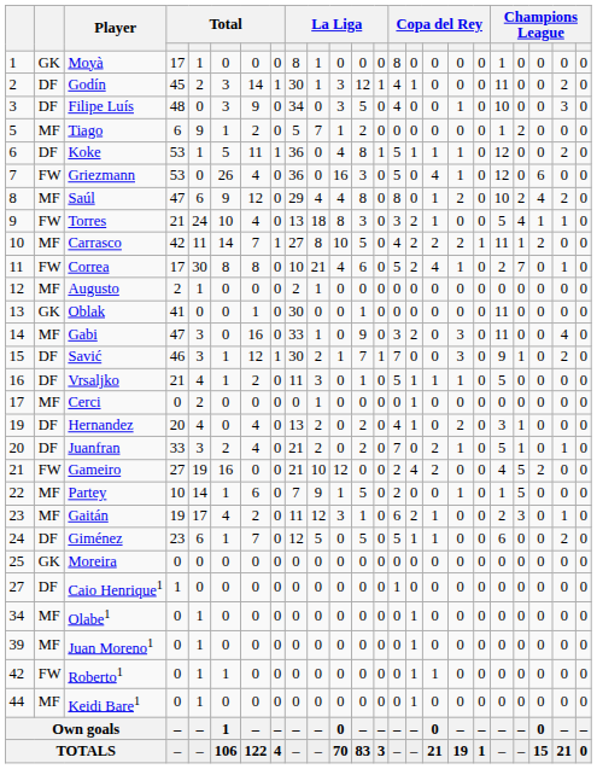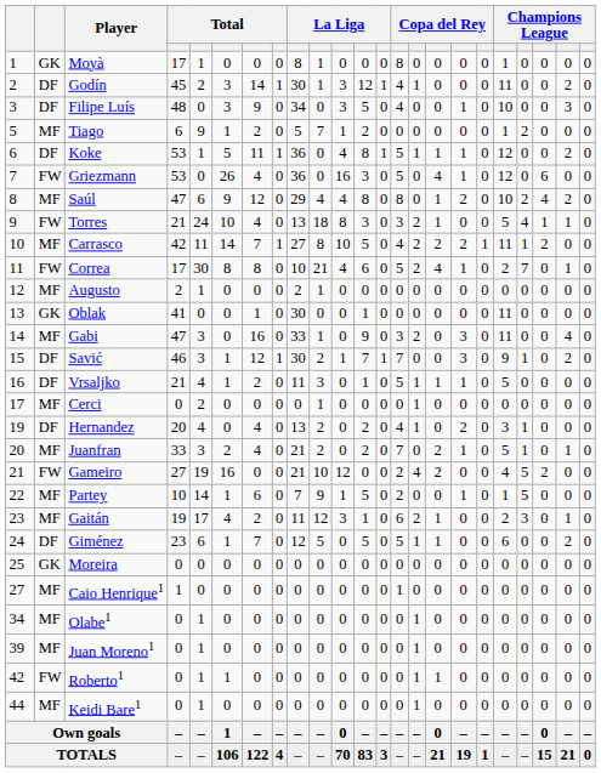 <table class="wikitable sortable" style="font-size:85%; text-align:center; line-height:14px">
 <tr>
 <th rowspan="2" style="vertical-align:center;width:20px;"></th>
 <th rowspan="2" style="vertical-align:center;width:20px;"></th>
 <th rowspan="2" style="vertical-align:center;">Player</th>
 <th colspan="5" style="width:85px;">Total</th>
 <th colspan="5" style="width:85px;"><a href='#'>La Liga</a></th>
 <th colspan="5" style="width:85px;"><a href='#'>Copa del Rey</a></th>
 <th colspan="5" style="width:85px;"><a href='#'>Champions League</a></th>
 </tr>
 <tr>
 <th></th>
 <th></th>
 <th></th>
 <th></th>
 <th></th>
 <th></th>
 <th></th>
 <th></th>
 <th></th>
 <th></th>
 <th></th>
 <th></th>
 <th></th>
 <th></th>
 <th></th>
 <th></th>
 <th></th>
 <th></th>
 <th></th>
 <th></th>
 </tr>
 <tr>
 <td align="left">1</td>
 <td align="left">GK</td>
 <td align="left">  <a href='#'>Moyà</a></td>
 <td>17</td>
 <td>1</td>
 <td>0</td>
 <td>0</td>
 <td>0</td>
 <td>8</td>
 <td>1</td>
 <td>0</td>
 <td>0</td>
 <td>0</td>
 <td>8</td>
 <td>0</td>
 <td>0</td>
 <td>0</td>
 <td>0</td>
 <td>1</td>
 <td>0</td>
 <td>0</td>
 <td>0</td>
 <td>0</td>
 </tr>
 <tr>
 <td align="left">2</td>
 <td align="left">DF</td>
 <td align="left">  <a href='#'>Godín</a></td>
 <td>45</td>
 <td>2</td>
 <td>3</td>
 <td>14</td>
 <td>1</td>
 <td>30</td>
 <td>1</td>
 <td>3</td>
 <td>12</td>
 <td>1</td>
 <td>4</td>
 <td>1</td>
 <td>0</td>
 <td>0</td>
 <td>0</td>
 <td>11</td>
 <td>0</td>
 <td>0</td>
 <td>2</td>
 <td>0</td>
 </tr>
 <tr>
 <td align="left">3</td>
 <td align="left">DF</td>
 <td align="left">  <a href='#'>Filipe Luís</a></td>
 <td>48</td>
 <td>0</td>
 <td>3</td>
 <td>9</td>
 <td>0</td>
 <td>34</td>
 <td>0</td>
 <td>3</td>
 <td>5</td>
 <td>0</td>
 <td>4</td>
 <td>0</td>
 <td>0</td>
 <td>1</td>
 <td>0</td>
 <td>10</td>
 <td>0</td>
 <td>0</td>
 <td>3</td>
 <td>0</td>
 </tr>
 <tr>
 <td align="left">5</td>
 <td align="left">MF</td>
 <td align="left">  <a href='#'>Tiago</a></td>
 <td>6</td>
 <td>9</td>
 <td>1</td>
 <td>2</td>
 <td>0</td>
 <td>5</td>
 <td>7</td>
 <td>1</td>
 <td>2</td>
 <td>0</td>
 <td>0</td>
 <td>0</td>
 <td>0</td>
 <td>0</td>
 <td>0</td>
 <td>1</td>
 <td>2</td>
 <td>0</td>
 <td>0</td>
 <td>0</td>
 </tr>
 <tr>
 <td align="left">6</td>
 <td align="left">DF</td>
 <td align="left">  <a href='#'>Koke</a></td>
 <td>53</td>
 <td>1</td>
 <td>5</td>
 <td>11</td>
 <td>1</td>
 <td>36</td>
 <td>0</td>
 <td>4</td>
 <td>8</td>
 <td>1</td>
 <td>5</td>
 <td>1</td>
 <td>1</td>
 <td>1</td>
 <td>0</td>
 <td>12</td>
 <td>0</td>
 <td>0</td>
 <td>2</td>
 <td>0</td>
 </tr>
 <tr>
 <td align="left">7</td>
 <td align="left">FW</td>
 <td align="left">  <a href='#'>Griezmann</a></td>
 <td>53</td>
 <td>0</td>
 <td>26</td>
 <td>4</td>
 <td>0</td>
 <td>36</td>
 <td>0</td>
 <td>16</td>
 <td>3</td>
 <td>0</td>
 <td>5</td>
 <td>0</td>
 <td>4</td>
 <td>1</td>
 <td>0</td>
 <td>12</td>
 <td>0</td>
 <td>6</td>
 <td>0</td>
 <td>0</td>
 </tr>
 <tr>
 <td align="left">8</td>
 <td align="left">MF</td>
 <td align="left">  <a href='#'>Saúl</a></td>
 <td>47</td>
 <td>6</td>
 <td>9</td>
 <td>12</td>
 <td>0</td>
 <td>29</td>
 <td>4</td>
 <td>4</td>
 <td>8</td>
 <td>0</td>
 <td>8</td>
 <td>0</td>
 <td>1</td>
 <td>2</td>
 <td>0</td>
 <td>10</td>
 <td>2</td>
 <td>4</td>
 <td>2</td>
 <td>0</td>
 </tr>
 <tr>
 <td align="left">9</td>
 <td align="left">FW</td>
 <td align="left">  <a href='#'>Torres</a></td>
 <td>21</td>
 <td>24</td>
 <td>10</td>
 <td>4</td>
 <td>0</td>
 <td>13</td>
 <td>18</td>
 <td>8</td>
 <td>3</td>
 <td>0</td>
 <td>3</td>
 <td>2</td>
 <td>1</td>
 <td>0</td>
 <td>0</td>
 <td>5</td>
 <td>4</td>
 <td>1</td>
 <td>1</td>
 <td>0</td>
 </tr>
 <tr>
 <td align="left">10</td>
 <td align="left">MF</td>
 <td align="left">  <a href='#'>Carrasco</a></td>
 <td>42</td>
 <td>11</td>
 <td>14</td>
 <td>7</td>
 <td>1</td>
 <td>27</td>
 <td>8</td>
 <td>10</td>
 <td>5</td>
 <td>0</td>
 <td>4</td>
 <td>2</td>
 <td>2</td>
 <td>2</td>
 <td>1</td>
 <td>11</td>
 <td>1</td>
 <td>2</td>
 <td>0</td>
 <td>0</td>
 </tr>
 <tr>
 <td align="left">11</td>
 <td align="left">FW</td>
 <td align="left">  <a href='#'>Correa</a></td>
 <td>17</td>
 <td>30</td>
 <td>8</td>
 <td>8</td>
 <td>0</td>
 <td>10</td>
 <td>21</td>
 <td>4</td>
 <td>6</td>
 <td>0</td>
 <td>5</td>
 <td>2</td>
 <td>4</td>
 <td>1</td>
 <td>0</td>
 <td>2</td>
 <td>7</td>
 <td>0</td>
 <td>1</td>
 <td>0</td>
 </tr>
 <tr>
 <td align="left">12</td>
 <td align="left">MF</td>
 <td align="left">  <a href='#'>Augusto</a> </td>
 <td>2</td>
 <td>1</td>
 <td>0</td>
 <td>0</td>
 <td>0</td>
 <td>2</td>
 <td>1</td>
 <td>0</td>
 <td>0</td>
 <td>0</td>
 <td>0</td>
 <td>0</td>
 <td>0</td>
 <td>0</td>
 <td>0</td>
 <td>0</td>
 <td>0</td>
 <td>0</td>
 <td>0</td>
 <td>0</td>
 </tr>
 <tr>
 <td align="left">13</td>
 <td align="left">GK</td>
 <td align="left">  <a href='#'>Oblak</a></td>
 <td>41</td>
 <td>0</td>
 <td>0</td>
 <td>1</td>
 <td>0</td>
 <td>30</td>
 <td>0</td>
 <td>0</td>
 <td>1</td>
 <td>0</td>
 <td>0</td>
 <td>0</td>
 <td>0</td>
 <td>0</td>
 <td>0</td>
 <td>11</td>
 <td>0</td>
 <td>0</td>
 <td>0</td>
 <td>0</td>
 </tr>
 <tr>
 <td align="left">14</td>
 <td align="left">MF</td>
 <td align="left">  <a href='#'>Gabi</a></td>
 <td>47</td>
 <td>3</td>
 <td>0</td>
 <td>16</td>
 <td>0</td>
 <td>33</td>
 <td>1</td>
 <td>0</td>
 <td>9</td>
 <td>0</td>
 <td>3</td>
 <td>2</td>
 <td>0</td>
 <td>3</td>
 <td>0</td>
 <td>11</td>
 <td>0</td>
 <td>0</td>
 <td>4</td>
 <td>0</td>
 </tr>
 <tr>
 <td align="left">15</td>
 <td align="left">DF</td>
 <td align="left">  <a href='#'>Savić</a></td>
 <td>46</td>
 <td>3</td>
 <td>1</td>
 <td>12</td>
 <td>1</td>
 <td>30</td>
 <td>2</td>
 <td>1</td>
 <td>7</td>
 <td>1</td>
 <td>7</td>
 <td>0</td>
 <td>0</td>
 <td>3</td>
 <td>0</td>
 <td>9</td>
 <td>1</td>
 <td>0</td>
 <td>2</td>
 <td>0</td>
 </tr>
 <tr>
 <td align="left">16</td>
 <td align="left">DF</td>
 <td align="left">  <a href='#'>Vrsaljko</a> </td>
 <td>21</td>
 <td>4</td>
 <td>1</td>
 <td>2</td>
 <td>0</td>
 <td>11</td>
 <td>3</td>
 <td>0</td>
 <td>1</td>
 <td>0</td>
 <td>5</td>
 <td>1</td>
 <td>1</td>
 <td>1</td>
 <td>0</td>
 <td>5</td>
 <td>0</td>
 <td>0</td>
 <td>0</td>
 <td>0</td>
 </tr>
 <tr>
 <td align="left">17</td>
 <td align="left">MF</td>
 <td align="left">  <a href='#'>Cerci</a></td>
 <td>0</td>
 <td>2</td>
 <td>0</td>
 <td>0</td>
 <td>0</td>
 <td>0</td>
 <td>1</td>
 <td>0</td>
 <td>0</td>
 <td>0</td>
 <td>0</td>
 <td>1</td>
 <td>0</td>
 <td>0</td>
 <td>0</td>
 <td>0</td>
 <td>0</td>
 <td>0</td>
 <td>0</td>
 <td>0</td>
 </tr>
 <tr>
 <td align="left">19</td>
 <td align="left">DF</td>
 <td align="left">  <a href='#'>Hernandez</a></td>
 <td>20</td>
 <td>4</td>
 <td>0</td>
 <td>4</td>
 <td>0</td>
 <td>13</td>
 <td>2</td>
 <td>0</td>
 <td>2</td>
 <td>0</td>
 <td>4</td>
 <td>1</td>
 <td>0</td>
 <td>2</td>
 <td>0</td>
 <td>3</td>
 <td>1</td>
 <td>0</td>
 <td>0</td>
 <td>0</td>
 </tr>
 <tr>
 <td align="left">20</td>
-<td align="left">DF</td>
+<td align="left">MF</td>
 <td align="left">  <a href='#'>Juanfran</a> </td>
 <td>33</td>
 <td>3</td>
 <td>2</td>
 <td>4</td>
 <td>0</td>
 <td>21</td>
 <td>2</td>
 <td>0</td>
 <td>2</td>
 <td>0</td>
 <td>7</td>
 <td>0</td>
 <td>2</td>
 <td>1</td>
 <td>0</td>
 <td>5</td>
 <td>1</td>
 <td>0</td>
 <td>1</td>
 <td>0</td>
 </tr>
 <tr>
 <td align="left">21</td>
 <td align="left">FW</td>
 <td align="left">  <a href='#'>Gameiro</a></td>
 <td>27</td>
 <td>19</td>
 <td>16</td>
 <td>0</td>
 <td>0</td>
 <td>21</td>
 <td>10</td>
 <td>12</td>
 <td>0</td>
 <td>0</td>
 <td>2</td>
 <td>4</td>
 <td>2</td>
 <td>0</td>
 <td>0</td>
 <td>4</td>
 <td>5</td>
 <td>2</td>
 <td>0</td>
 <td>0</td>
 </tr>
 <tr>
 <td align="left">22</td>
 <td align="left">MF</td>
 <td align="left">  <a href='#'>Partey</a></td>
 <td>10</td>
 <td>14</td>
 <td>1</td>
 <td>6</td>
 <td>0</td>
 <td>7</td>
 <td>9</td>
 <td>1</td>
 <td>5</td>
 <td>0</td>
 <td>2</td>
 <td>0</td>
 <td>0</td>
 <td>1</td>
 <td>0</td>
 <td>1</td>
 <td>5</td>
 <td>0</td>
 <td>0</td>
 <td>0</td>
 </tr>
 <tr>
 <td align="left">23</td>
 <td align="left">MF</td>
 <td align="left">  <a href='#'>Gaitán</a></td>
 <td>19</td>
 <td>17</td>
 <td>4</td>
 <td>2</td>
 <td>0</td>
 <td>11</td>
 <td>12</td>
 <td>3</td>
 <td>1</td>
 <td>0</td>
 <td>6</td>
 <td>2</td>
 <td>1</td>
 <td>0</td>
 <td>0</td>
 <td>2</td>
 <td>3</td>
 <td>0</td>
 <td>1</td>
 <td>0</td>
 </tr>
 <tr>
 <td align="left">24</td>
 <td align="left">DF</td>
 <td align="left">  <a href='#'>Giménez</a></td>
 <td>23</td>
 <td>6</td>
 <td>1</td>
 <td>7</td>
 <td>0</td>
 <td>12</td>
 <td>5</td>
 <td>0</td>
 <td>5</td>
 <td>0</td>
 <td>5</td>
 <td>1</td>
 <td>1</td>
 <td>0</td>
 <td>0</td>
 <td>6</td>
 <td>0</td>
 <td>0</td>
 <td>2</td>
 <td>0</td>
 </tr>
 <tr>
 <td align="left">25</td>
 <td align="left">GK</td>
 <td align="left">  <a href='#'>Moreira</a></td>
 <td>0</td>
 <td>0</td>
 <td>0</td>
 <td>0</td>
 <td>0</td>
 <td>0</td>
 <td>0</td>
 <td>0</td>
 <td>0</td>
 <td>0</td>
 <td>0</td>
 <td>0</td>
 <td>0</td>
 <td>0</td>
 <td>0</td>
 <td>0</td>
 <td>0</td>
 <td>0</td>
 <td>0</td>
 <td>0</td>
 </tr>
 <tr>
 <td align="left">27</td>
-<td align="left">DF</td>
+<td align="left">MF</td>
 <td align="left">  <a href='#'>Caio Henrique</a><sup>1</sup></td>
 <td>1</td>
 <td>0</td>
 <td>0</td>
 <td>0</td>
 <td>0</td>
 <td>0</td>
 <td>0</td>
 <td>0</td>
 <td>0</td>
 <td>0</td>
 <td>1</td>
 <td>0</td>
 <td>0</td>
 <td>0</td>
 <td>0</td>
 <td>0</td>
 <td>0</td>
 <td>0</td>
 <td>0</td>
 <td>0</td>
 </tr>
 <tr>
 <td align="left">34</td>
 <td align="left">MF</td>
 <td align="left">  <a href='#'>Olabe</a><sup>1</sup></td>
 <td>0</td>
 <td>1</td>
 <td>0</td>
 <td>0</td>
 <td>0</td>
 <td>0</td>
 <td>0</td>
 <td>0</td>
 <td>0</td>
 <td>0</td>
 <td>0</td>
 <td>1</td>
 <td>0</td>
 <td>0</td>
 <td>0</td>
 <td>0</td>
 <td>0</td>
 <td>0</td>
 <td>0</td>
 <td>0</td>
 </tr>
 <tr>
 <td align="left">39</td>
 <td align="left">MF</td>
 <td align="left">  <a href='#'>Juan Moreno</a><sup>1</sup></td>
 <td>0</td>
 <td>1</td>
 <td>0</td>
 <td>0</td>
 <td>0</td>
 <td>0</td>
 <td>0</td>
 <td>0</td>
 <td>0</td>
 <td>0</td>
 <td>0</td>
 <td>1</td>
 <td>0</td>
 <td>0</td>
 <td>0</td>
 <td>0</td>
 <td>0</td>
 <td>0</td>
 <td>0</td>
 <td>0</td>
 </tr>
 <tr>
 <td align="left">42</td>
 <td align="left">FW</td>
 <td align="left">  <a href='#'>Roberto</a><sup>1</sup></td>
 <td>0</td>
 <td>1</td>
 <td>1</td>
 <td>0</td>
 <td>0</td>
 <td>0</td>
 <td>0</td>
 <td>0</td>
 <td>0</td>
 <td>0</td>
 <td>0</td>
 <td>1</td>
 <td>1</td>
 <td>0</td>
 <td>0</td>
 <td>0</td>
 <td>0</td>
 <td>0</td>
 <td>0</td>
 <td>0</td>
 </tr>
 <tr>
 <td align="left">44</td>
 <td align="left">MF</td>
 <td align="left">  <a href='#'>Keidi Bare</a><sup>1</sup></td>
 <td>0</td>
 <td>1</td>
 <td>0</td>
 <td>0</td>
 <td>0</td>
 <td>0</td>
 <td>0</td>
 <td>0</td>
 <td>0</td>
 <td>0</td>
 <td>0</td>
 <td>1</td>
 <td>0</td>
 <td>0</td>
 <td>0</td>
 <td>0</td>
 <td>0</td>
 <td>0</td>
 <td>0</td>
 <td>0</td>
 </tr>
 <tr bgcolor="#EFEFEF">
 <th colspan="3">Own goals</th>
 <th>–</th>
 <th>–</th>
 <th>1</th>
 <th>–</th>
 <th>–</th>
 <th>–</th>
 <th>–</th>
 <th>0</th>
 <th>–</th>
 <th>–</th>
 <th>–</th>
 <th>–</th>
 <th>0</th>
 <th>–</th>
 <th>–</th>
 <th>–</th>
 <th>–</th>
 <th>0</th>
 <th>–</th>
 <th>–</th>
 </tr>
 <tr bgcolor="#EFEFEF">
 <th colspan="3" style="width:85px;">TOTALS</th>
 <td>–</td>
 <td>–</td>
 <td><strong>106</strong></td>
 <td><strong>122</strong></td>
 <td><strong>4</strong></td>
 <td>–</td>
 <td>–</td>
 <td><strong>70</strong></td>
 <td><strong>83</strong></td>
 <td><strong>3</strong></td>
 <td>–</td>
 <td>–</td>
 <td><strong>21</strong></td>
 <td><strong>19</strong></td>
 <td><strong>1</strong></td>
 <td>–</td>
 <td>–</td>
 <td><strong>15</strong></td>
 <td><strong>21</strong></td>
 <td><strong>0</strong></td>
 </tr>
 </table>
